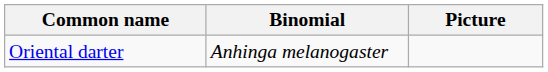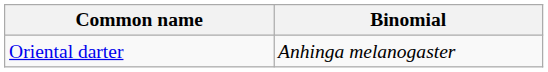 <table width=50% class="wikitable">
 <tr>
 <th width=30%>Common name</th>
 <th width=30%>Binomial</th>
-<th width=20%>Picture</th>
 </tr>
 <tr>
 <td><a href='#'>Oriental darter</a></td>
 <td><em>Anhinga melanogaster</em></td>
-<td></td>
 </tr>
 </table>
